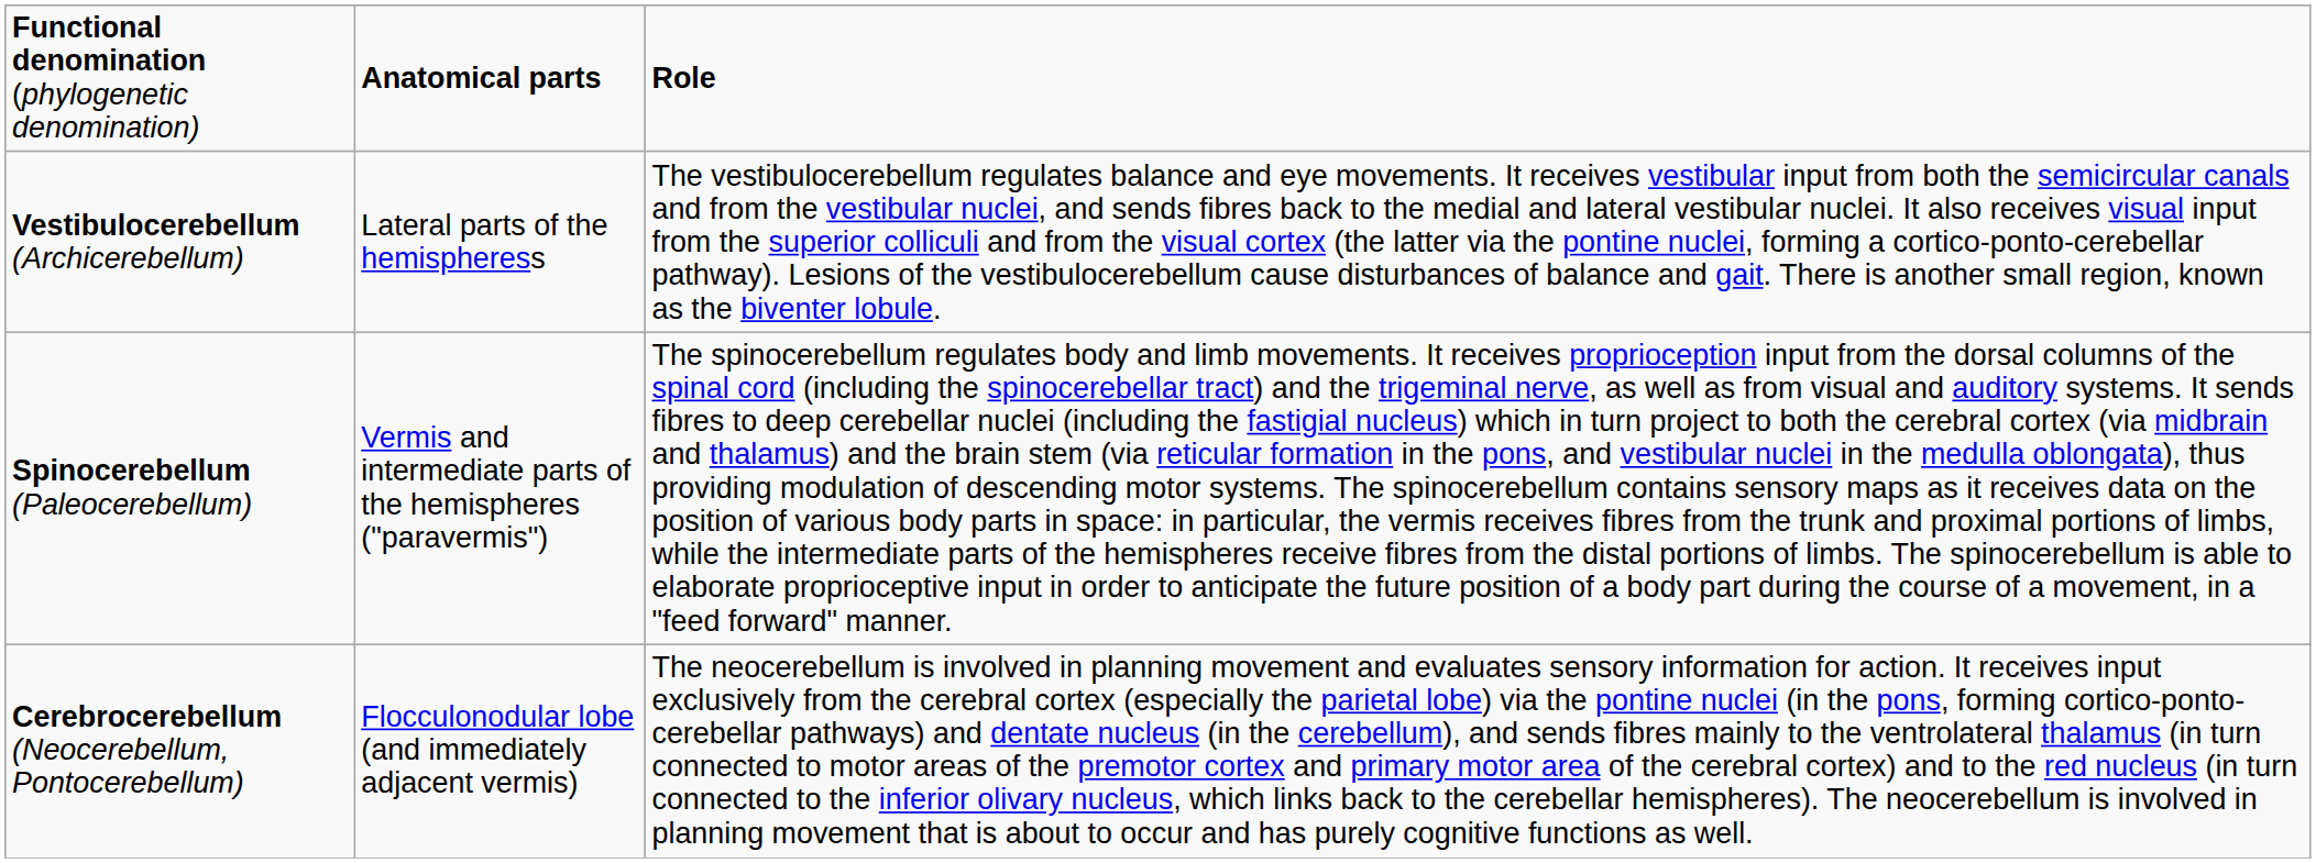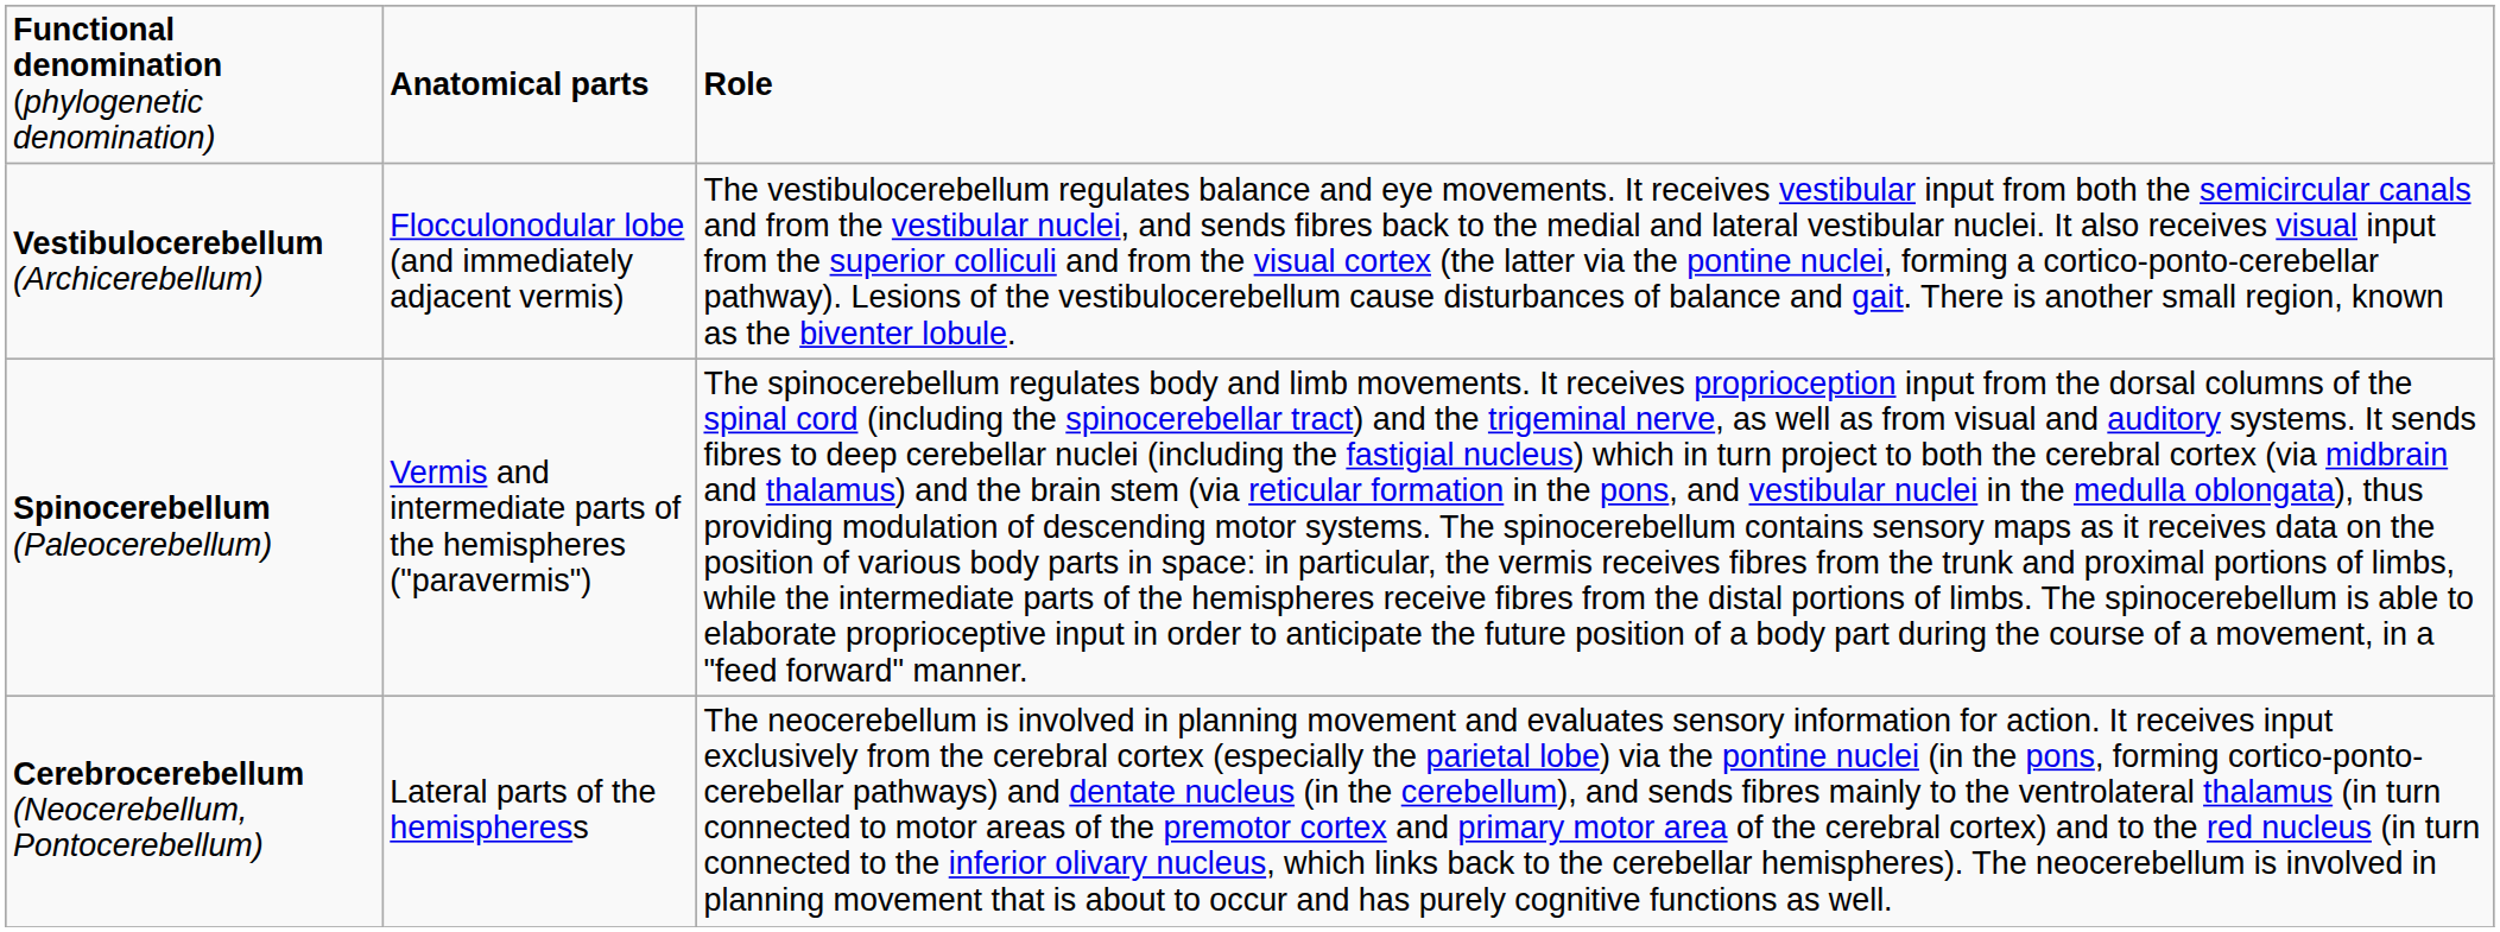 <table class="wikitable">
 <tr>
 <td><strong>Functional denomination</strong> (<em>phylogenetic denomination)</em></td>
 <td><strong>Anatomical parts</strong></td>
 <td><strong>Role</strong></td>
 </tr>
 <tr>
 <td><strong>Vestibulocerebellum</strong> <em>(Archicerebellum)</em></td>
-<td>Lateral parts of the <a href='#'>hemispheres</a>s</td>
+<td><a href='#'>Flocculonodular lobe</a> (and immediately adjacent vermis)</td>
 <td>The vestibulocerebellum regulates balance and eye movements. It receives <a href='#'>vestibular</a> input from both the <a href='#'>semicircular canals</a> and from the <a href='#'>vestibular nuclei</a>, and sends fibres back to the medial and lateral vestibular nuclei. It also receives <a href='#'>visual</a> input from the <a href='#'>superior colliculi</a> and from the <a href='#'>visual cortex</a> (the latter via the <a href='#'>pontine nuclei</a>, forming a cortico-ponto-cerebellar pathway). Lesions of the vestibulocerebellum cause disturbances of balance and <a href='#'>gait</a>. There is another small region, known as the <a href='#'>biventer lobule</a>.</td>
 </tr>
 <tr>
 <td><strong>Spinocerebellum</strong> <em>(Paleocerebellum)</em></td>
 <td><a href='#'>Vermis</a> and intermediate parts of the hemispheres ("paravermis")</td>
 <td>The spinocerebellum regulates body and limb movements. It receives <a href='#'>proprioception</a> input from the dorsal columns of the <a href='#'>spinal cord</a> (including the <a href='#'>spinocerebellar tract</a>) and the <a href='#'>trigeminal nerve</a>, as well as from visual and <a href='#'>auditory</a> systems. It sends fibres to deep cerebellar nuclei (including the <a href='#'>fastigial nucleus</a>) which in turn project to both the cerebral cortex (via <a href='#'>midbrain</a> and <a href='#'>thalamus</a>) and the brain stem (via <a href='#'>reticular formation</a> in the <a href='#'>pons</a>, and <a href='#'>vestibular nuclei</a> in the <a href='#'>medulla oblongata</a>), thus providing modulation of descending motor systems. The spinocerebellum contains sensory maps as it receives data on the position of various body parts in space: in particular, the vermis receives fibres from the trunk and proximal portions of limbs, while the intermediate parts of the hemispheres receive fibres from the distal portions of limbs. The spinocerebellum is able to elaborate proprioceptive input in order to anticipate the future position of a body part during the course of a movement, in a "feed forward" manner.</td>
 </tr>
 <tr>
 <td><strong>Cerebrocerebellum</strong> <em>(Neocerebellum, Pontocerebellum)</em></td>
-<td><a href='#'>Flocculonodular lobe</a> (and immediately adjacent vermis)</td>
+<td>Lateral parts of the <a href='#'>hemispheres</a>s</td>
 <td>The neocerebellum is involved in planning movement and evaluates sensory information for action. It receives input exclusively from the cerebral cortex (especially the <a href='#'>parietal lobe</a>) via the <a href='#'>pontine nuclei</a> (in the <a href='#'>pons</a>, forming cortico-ponto-cerebellar pathways) and <a href='#'>dentate nucleus</a> (in the <a href='#'>cerebellum</a>), and sends fibres mainly to the ventrolateral <a href='#'>thalamus</a> (in turn connected to motor areas of the <a href='#'>premotor cortex</a> and <a href='#'>primary motor area</a> of the cerebral cortex) and to the <a href='#'>red nucleus</a> (in turn connected to the <a href='#'>inferior olivary nucleus</a>, which links back to the cerebellar hemispheres). The neocerebellum is involved in planning movement that is about to occur and has purely cognitive functions as well.</td>
 </tr>
 </table>
